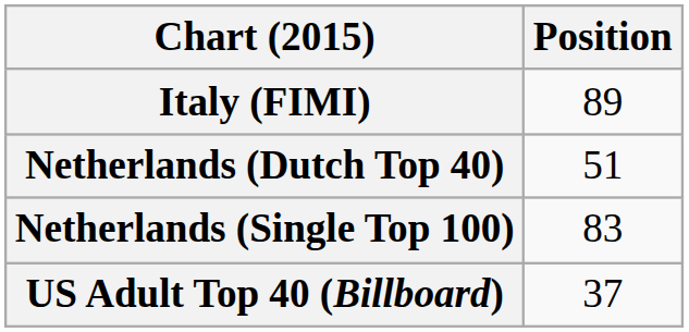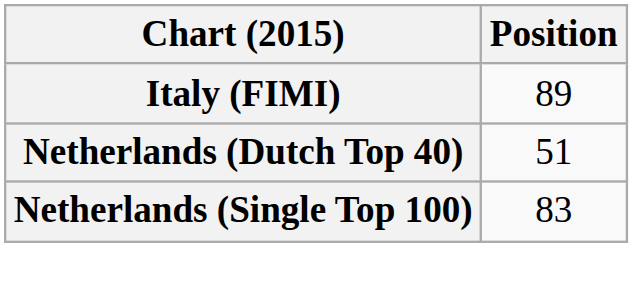 <table class="wikitable sortable plainrowheaders" style="text-align:center">
 <tr>
 <th scope="col">Chart (2015)</th>
 <th scope="col">Position</th>
 </tr>
 <tr>
 <th scope="row">Italy (FIMI)</th>
 <td>89</td>
 </tr>
 <tr>
 <th scope="row">Netherlands (Dutch Top 40)</th>
 <td>51</td>
 </tr>
 <tr>
 <th scope="row">Netherlands (Single Top 100)</th>
 <td>83</td>
 </tr>
-<tr>
-<th scope="row">US Adult Top 40 (<em>Billboard</em>)</th>
-<td>37</td>
-</tr>
 </table>
